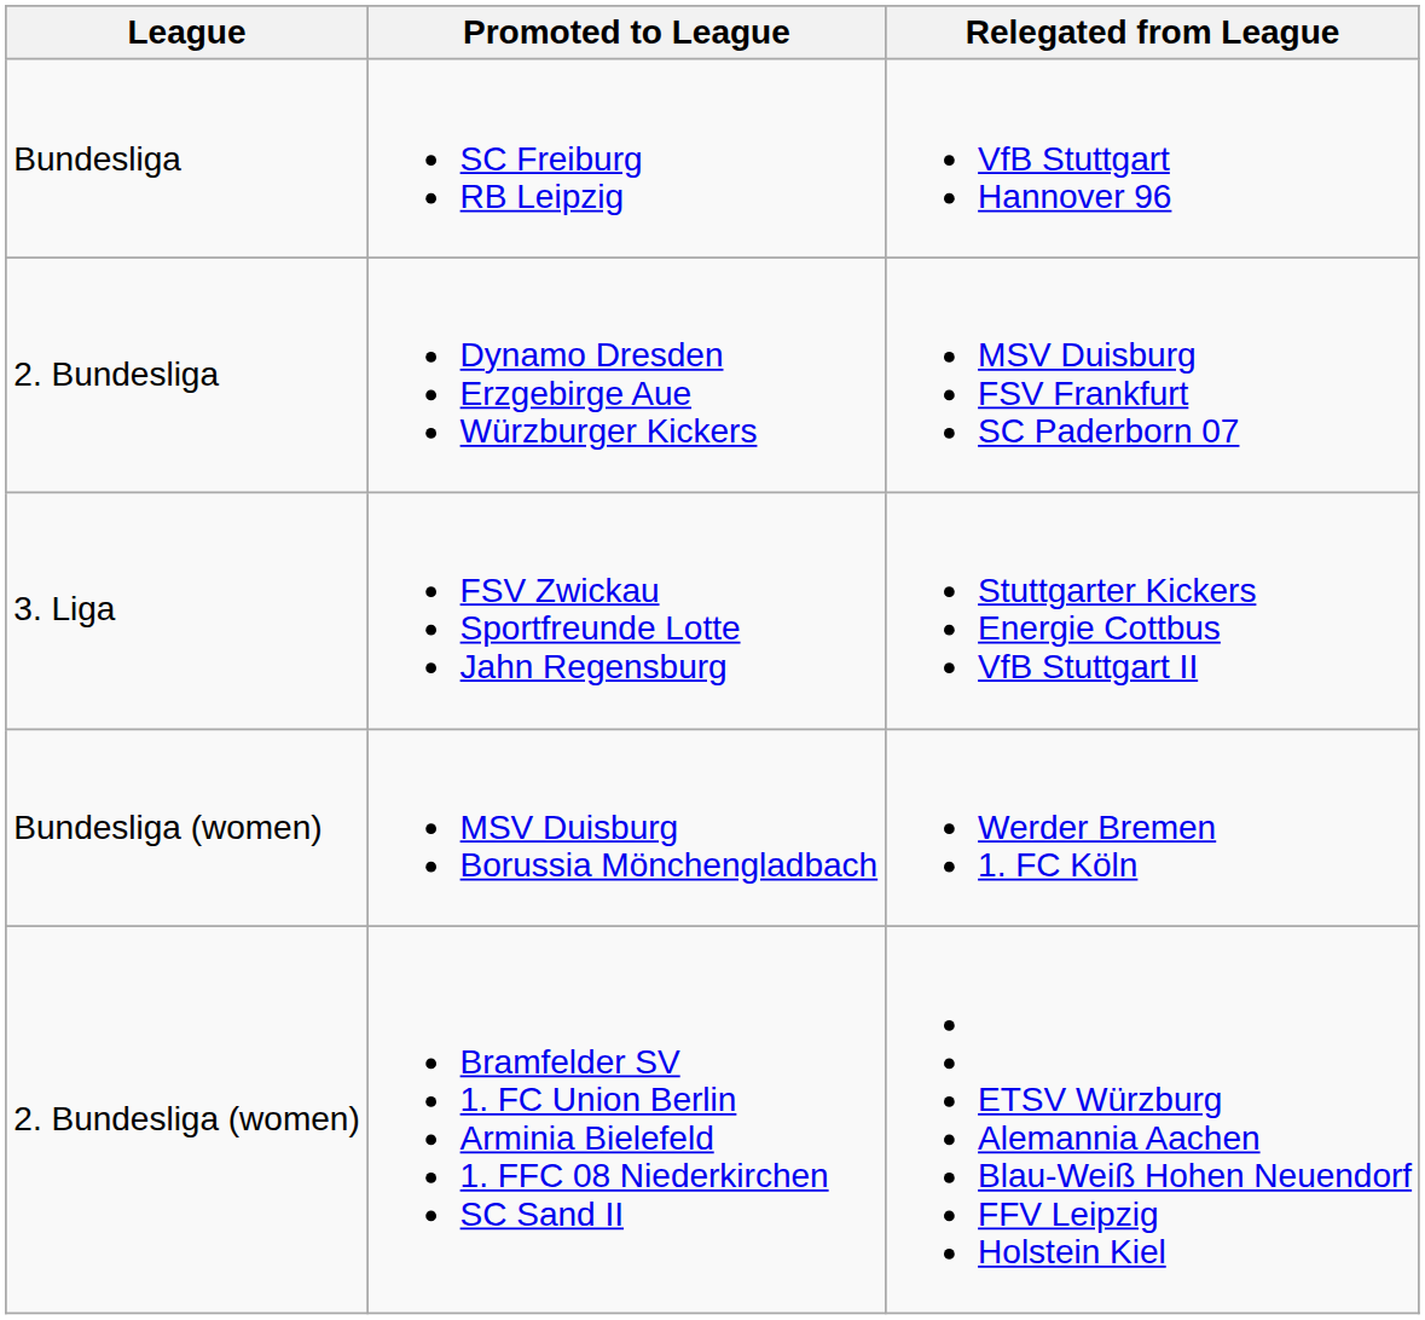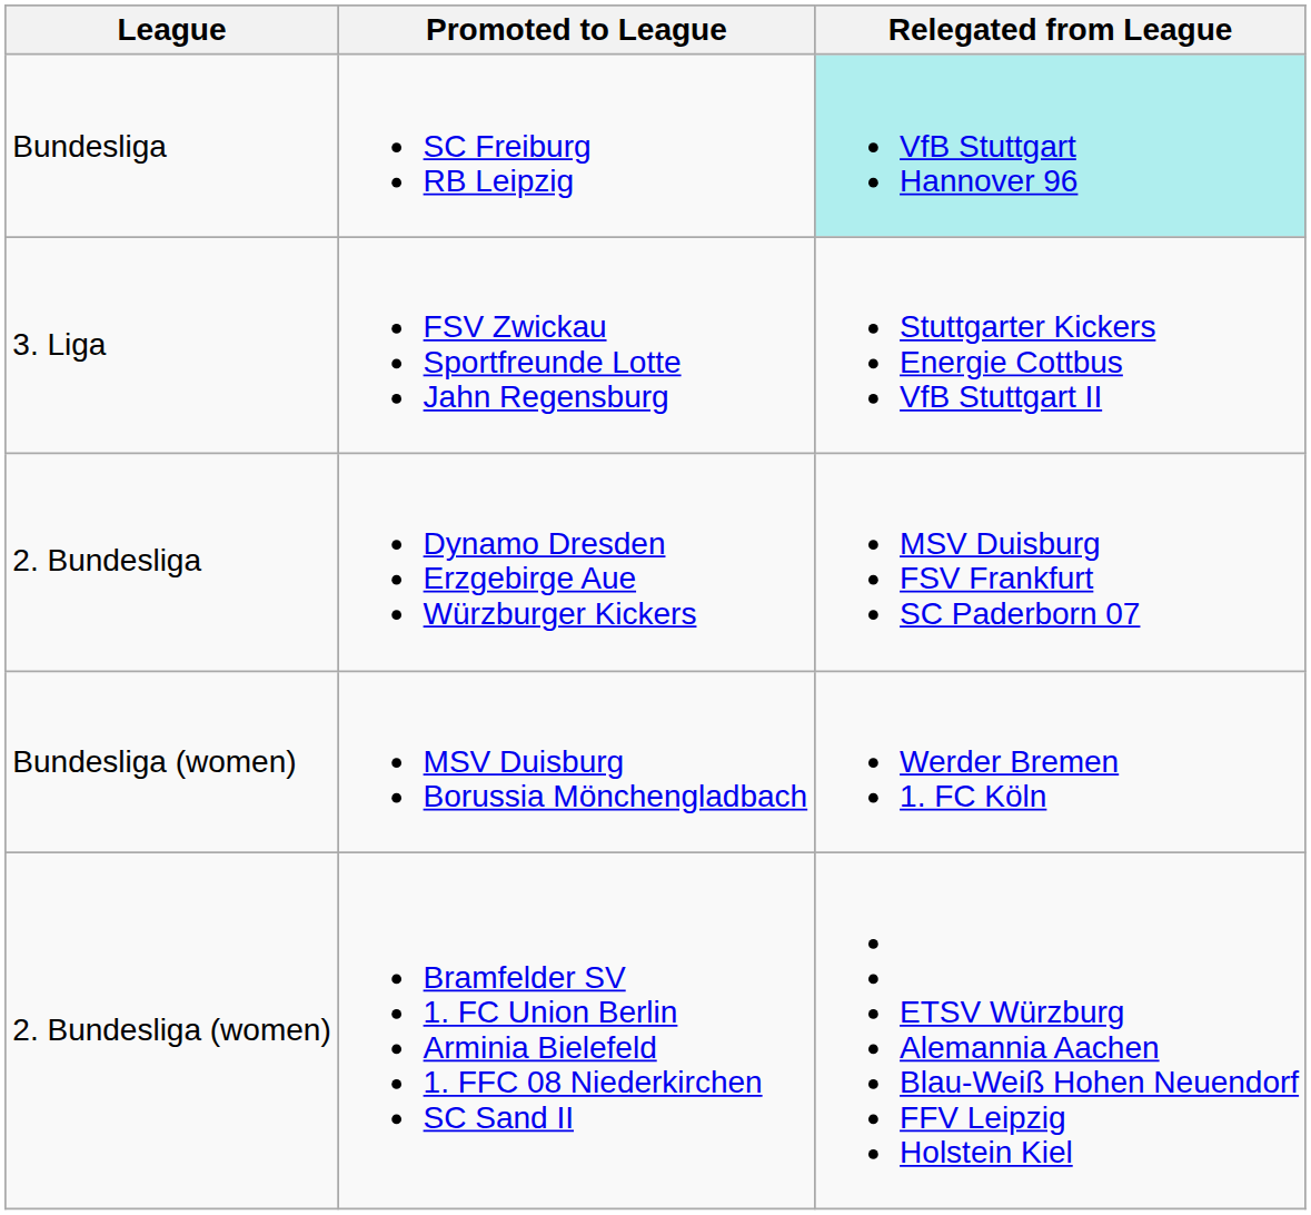 <table class="wikitable">
 <tr>
 <th>League</th>
 <th>Promoted to League</th>
 <th>Relegated from League</th>
 </tr>
 <tr>
 <td>Bundesliga</td>
 <td><br><ul><li><a href='#'>SC Freiburg</a></li><li><a href='#'>RB Leipzig</a></li></ul></td>
-<td><br><ul><li><a href='#'>VfB Stuttgart</a></li><li><a href='#'>Hannover 96</a></li></ul></td>
+<td style="background: paleturquoise;"><br><ul><li><a href='#'>VfB Stuttgart</a></li><li><a href='#'>Hannover 96</a></li></ul></td>
+</tr>
+<tr>
+<td>3. Liga</td>
+<td><br><ul><li><a href='#'>FSV Zwickau</a></li><li><a href='#'>Sportfreunde Lotte</a></li><li><a href='#'>Jahn Regensburg</a></li></ul></td>
+<td><br><ul><li><a href='#'>Stuttgarter Kickers</a></li><li><a href='#'>Energie Cottbus</a></li><li><a href='#'>VfB Stuttgart II</a></li></ul></td>
 </tr>
 <tr>
 <td>2. Bundesliga</td>
 <td><br><ul><li><a href='#'>Dynamo Dresden</a></li><li><a href='#'>Erzgebirge Aue</a></li><li><a href='#'>Würzburger Kickers</a></li></ul></td>
 <td><br><ul><li><a href='#'>MSV Duisburg</a></li><li><a href='#'>FSV Frankfurt</a></li><li><a href='#'>SC Paderborn 07</a></li></ul></td>
-</tr>
-<tr>
-<td>3. Liga</td>
-<td><br><ul><li><a href='#'>FSV Zwickau</a></li><li><a href='#'>Sportfreunde Lotte</a></li><li><a href='#'>Jahn Regensburg</a></li></ul></td>
-<td><br><ul><li><a href='#'>Stuttgarter Kickers</a></li><li><a href='#'>Energie Cottbus</a></li><li><a href='#'>VfB Stuttgart II</a></li></ul></td>
 </tr>
 <tr>
 <td>Bundesliga (women)</td>
 <td><br><ul><li><a href='#'>MSV Duisburg</a></li><li><a href='#'>Borussia Mönchengladbach</a></li></ul></td>
 <td><br><ul><li><a href='#'>Werder Bremen</a></li><li><a href='#'>1. FC Köln</a></li></ul></td>
 </tr>
 <tr>
 <td>2. Bundesliga (women)</td>
 <td><br><ul><li><a href='#'>Bramfelder SV</a></li><li><a href='#'>1. FC Union Berlin</a></li><li><a href='#'>Arminia Bielefeld</a></li><li><a href='#'>1. FFC 08 Niederkirchen</a></li><li><a href='#'>SC Sand II</a></li></ul></td>
 <td><br><ul><li></li><li></li><li><a href='#'>ETSV Würzburg</a></li><li><a href='#'>Alemannia Aachen</a></li><li><a href='#'>Blau-Weiß Hohen Neuendorf</a></li><li><a href='#'>FFV Leipzig</a></li><li><a href='#'>Holstein Kiel</a></li></ul></td>
 </tr>
 </table>
